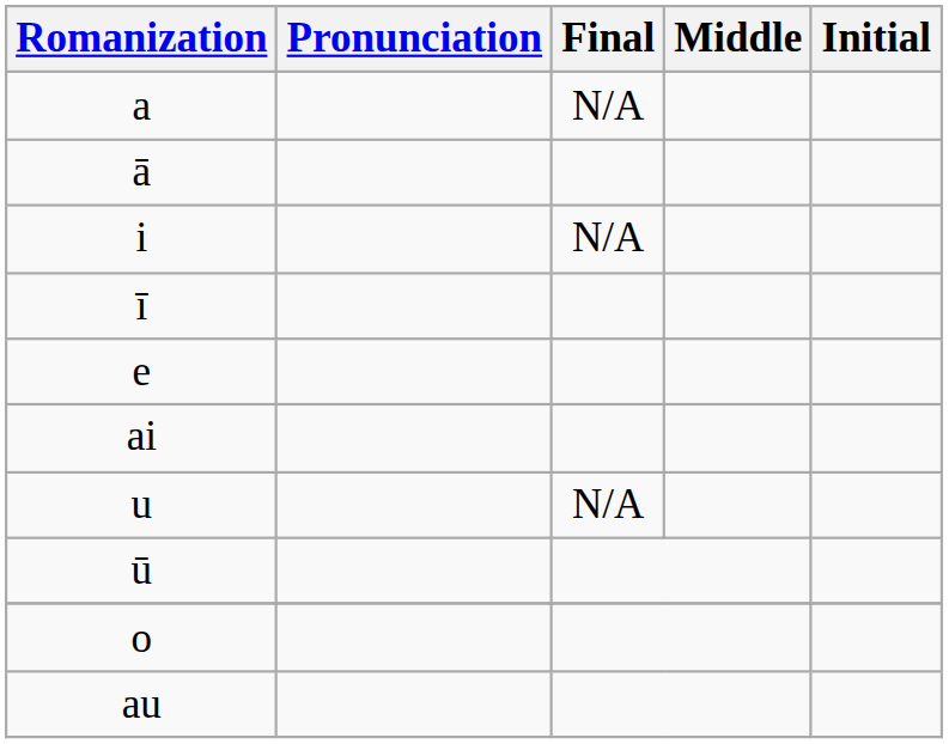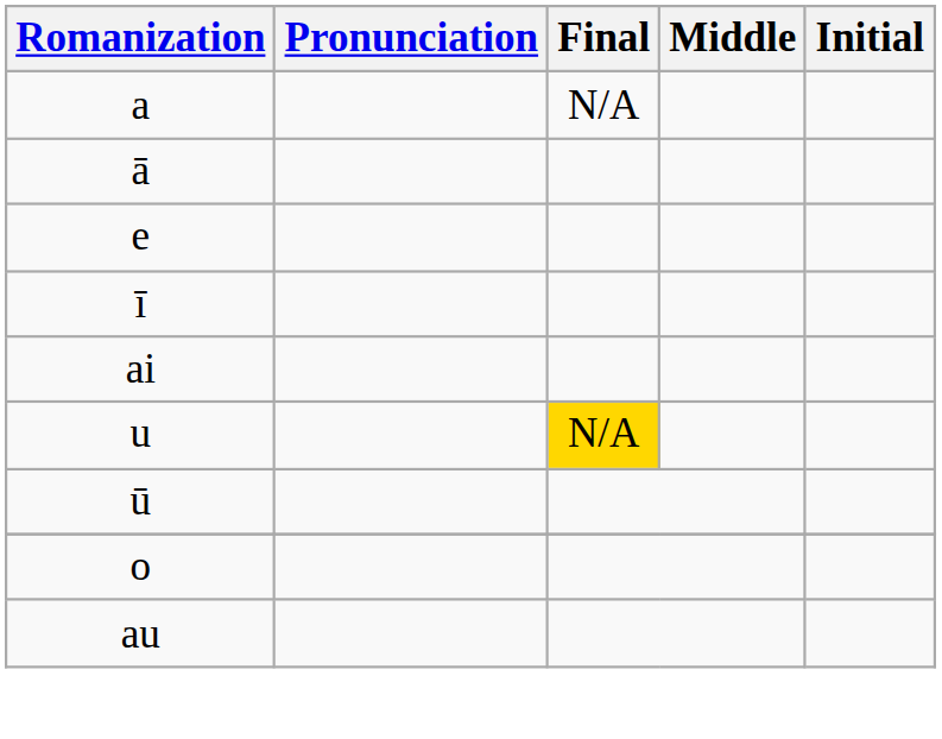 <table class="wikitable" style="text-align: center">
 <tr>
 <th><a href='#'>Romanization</a></th>
 <th><a href='#'>Pronunciation</a></th>
 <th>Final</th>
 <th>Middle</th>
 <th>Initial</th>
 </tr>
 <tr>
 <td>a</td>
 <td></td>
 <td>N/A</td>
 <td style="font-size: 150%"></td>
 <td style="font-size: 150%"></td>
 </tr>
 <tr>
 <td>ā</td>
 <td></td>
 <td style="font-size: 150%"></td>
 <td style="font-size: 150%"></td>
 <td style="font-size: 150%"></td>
 </tr>
 <tr>
-<td>i</td>
-<td></td>
-<td>N/A</td>
-<td style="font-size: 150%"></td>
-<td style="font-size: 150%"></td>
-</tr>
-<tr>
-<td>ī</td>
+<td>e</td>
 <td></td>
 <td style="font-size: 150%"></td>
 <td style="font-size: 150%"></td>
 <td style="font-size: 150%"></td>
 </tr>
 <tr>
-<td>e</td>
+<td>ī</td>
 <td></td>
 <td style="font-size: 150%"></td>
 <td style="font-size: 150%"></td>
 <td style="font-size: 150%"></td>
 </tr>
 <tr>
 <td>ai</td>
 <td></td>
 <td style="font-size: 150%"></td>
 <td style="font-size: 150%"></td>
 <td style="font-size: 150%"></td>
 </tr>
 <tr>
 <td>u</td>
 <td></td>
-<td>N/A</td>
+<td style="background: gold;">N/A</td>
 <td style="font-size: 150%"></td>
 <td style="font-size: 150%"></td>
 </tr>
 <tr>
 <td>ū</td>
 <td></td>
 <td colspan=2 style="font-size: 150%"></td>
 <td style="font-size: 150%"></td>
 </tr>
 <tr>
 </tr>
 <tr>
 <td>o</td>
 <td></td>
 <td colspan=2 style="font-size: 150%"></td>
 <td style="font-size: 150%"></td>
 </tr>
 <tr>
 <td>au</td>
 <td></td>
 <td colspan=2 style="font-size: 150%"></td>
 <td style="font-size: 150%"></td>
 </tr>
 </table>
